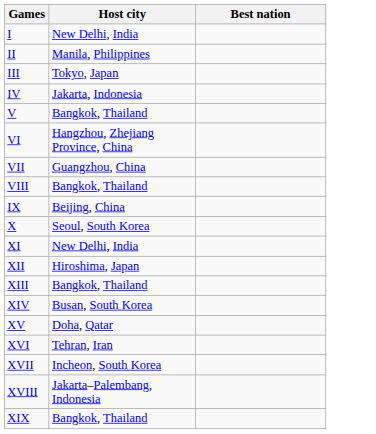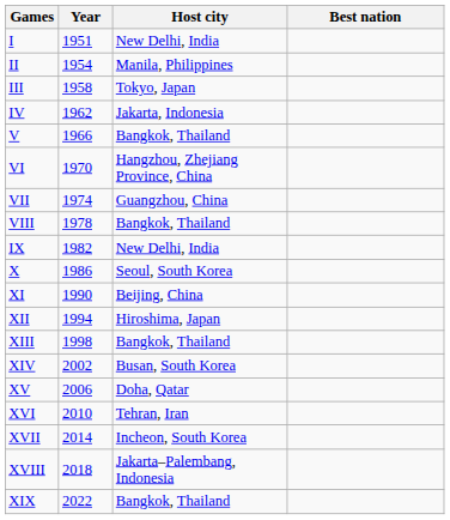 <table class=wikitable>
 <tr>
 <th width=50>Games</th>
+<th width=50>Year</th>
 <th width=180>Host city</th>
 <th width=160>Best nation</th>
 </tr>
 <tr>
 <td><a href='#'>I</a></td>
+<td><a href='#'>1951</a></td>
 <td><a href='#'>New Delhi</a>, <a href='#'>India</a></td>
 <td></td>
 </tr>
 <tr>
 <td><a href='#'>II</a></td>
+<td><a href='#'>1954</a></td>
 <td><a href='#'>Manila</a>, <a href='#'>Philippines</a></td>
 <td></td>
 </tr>
 <tr>
 <td><a href='#'>III</a></td>
+<td><a href='#'>1958</a></td>
 <td><a href='#'>Tokyo</a>, <a href='#'>Japan</a></td>
 <td></td>
 </tr>
 <tr>
 <td><a href='#'>IV</a></td>
+<td><a href='#'>1962</a></td>
 <td><a href='#'>Jakarta</a>, <a href='#'>Indonesia</a></td>
 <td></td>
 </tr>
 <tr>
 <td><a href='#'>V</a></td>
+<td><a href='#'>1966</a></td>
 <td><a href='#'>Bangkok</a>, <a href='#'>Thailand</a></td>
 <td></td>
 </tr>
 <tr>
 <td><a href='#'>VI</a></td>
+<td><a href='#'>1970</a></td>
 <td><a href='#'>Hangzhou</a>, <a href='#'>Zhejiang Province</a>, <a href='#'>China</a></td>
 <td></td>
 </tr>
 <tr>
 <td><a href='#'>VII</a></td>
+<td><a href='#'>1974</a></td>
 <td><a href='#'>Guangzhou</a>, <a href='#'>China</a></td>
 <td></td>
 </tr>
 <tr>
 <td><a href='#'>VIII</a></td>
+<td><a href='#'>1978</a></td>
 <td><a href='#'>Bangkok</a>, <a href='#'>Thailand</a></td>
 <td></td>
 </tr>
 <tr>
 <td><a href='#'>IX</a></td>
-<td><a href='#'>Beijing</a>, <a href='#'>China</a></td>
+<td><a href='#'>1982</a></td>
+<td><a href='#'>New Delhi</a>, <a href='#'>India</a></td>
 <td></td>
 </tr>
 <tr>
 <td><a href='#'>X</a></td>
+<td><a href='#'>1986</a></td>
 <td><a href='#'>Seoul</a>, <a href='#'>South Korea</a></td>
 <td></td>
 </tr>
 <tr>
 <td><a href='#'>XI</a></td>
-<td><a href='#'>New Delhi</a>, <a href='#'>India</a></td>
+<td><a href='#'>1990</a></td>
+<td><a href='#'>Beijing</a>, <a href='#'>China</a></td>
 <td></td>
 </tr>
 <tr>
 <td><a href='#'>XII</a></td>
+<td><a href='#'>1994</a></td>
 <td><a href='#'>Hiroshima</a>, <a href='#'>Japan</a></td>
 <td></td>
 </tr>
 <tr>
 <td><a href='#'>XIII</a></td>
+<td><a href='#'>1998</a></td>
 <td><a href='#'>Bangkok</a>, <a href='#'>Thailand</a></td>
 <td></td>
 </tr>
 <tr>
 <td><a href='#'>XIV</a></td>
+<td><a href='#'>2002</a></td>
 <td><a href='#'>Busan</a>, <a href='#'>South Korea</a></td>
 <td></td>
 </tr>
 <tr>
 <td><a href='#'>XV</a></td>
+<td><a href='#'>2006</a></td>
 <td><a href='#'>Doha</a>, <a href='#'>Qatar</a></td>
 <td></td>
 </tr>
 <tr>
 <td><a href='#'>XVI</a></td>
+<td><a href='#'>2010</a></td>
 <td><a href='#'>Tehran</a>, <a href='#'>Iran</a></td>
 <td></td>
 </tr>
 <tr>
 <td><a href='#'>XVII</a></td>
+<td><a href='#'>2014</a></td>
 <td><a href='#'>Incheon</a>, <a href='#'>South Korea</a></td>
 <td></td>
 </tr>
 <tr>
 <td><a href='#'>XVIII</a></td>
+<td><a href='#'>2018</a></td>
 <td><a href='#'>Jakarta</a>–<a href='#'>Palembang</a>, <a href='#'>Indonesia</a></td>
 <td></td>
 </tr>
 <tr>
 <td><a href='#'>XIX</a></td>
+<td><a href='#'>2022</a></td>
 <td><a href='#'>Bangkok</a>, <a href='#'>Thailand</a></td>
 <td></td>
 </tr>
 </table>
